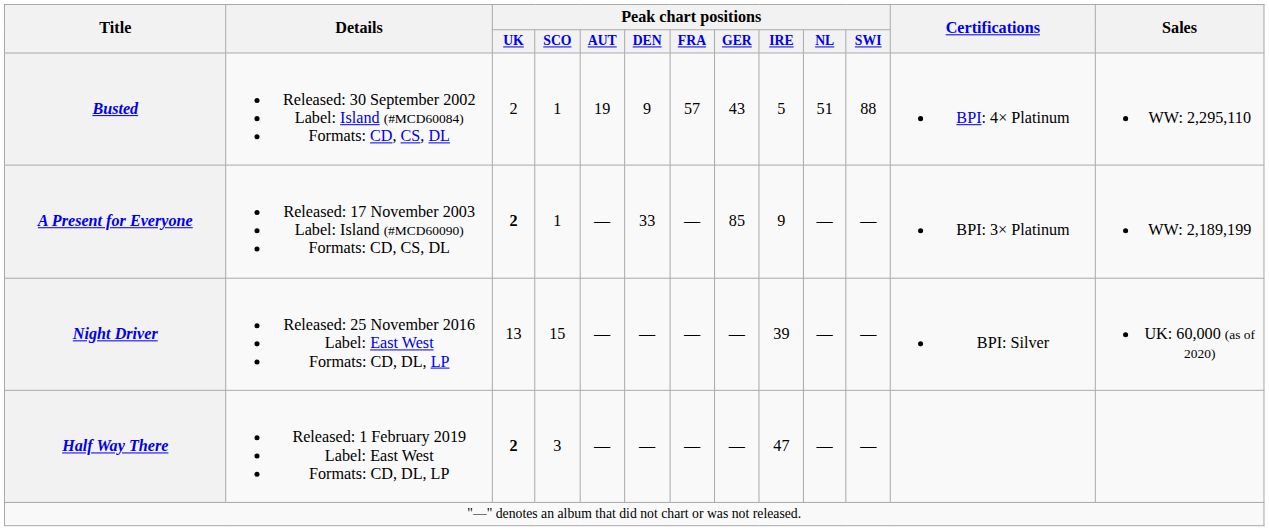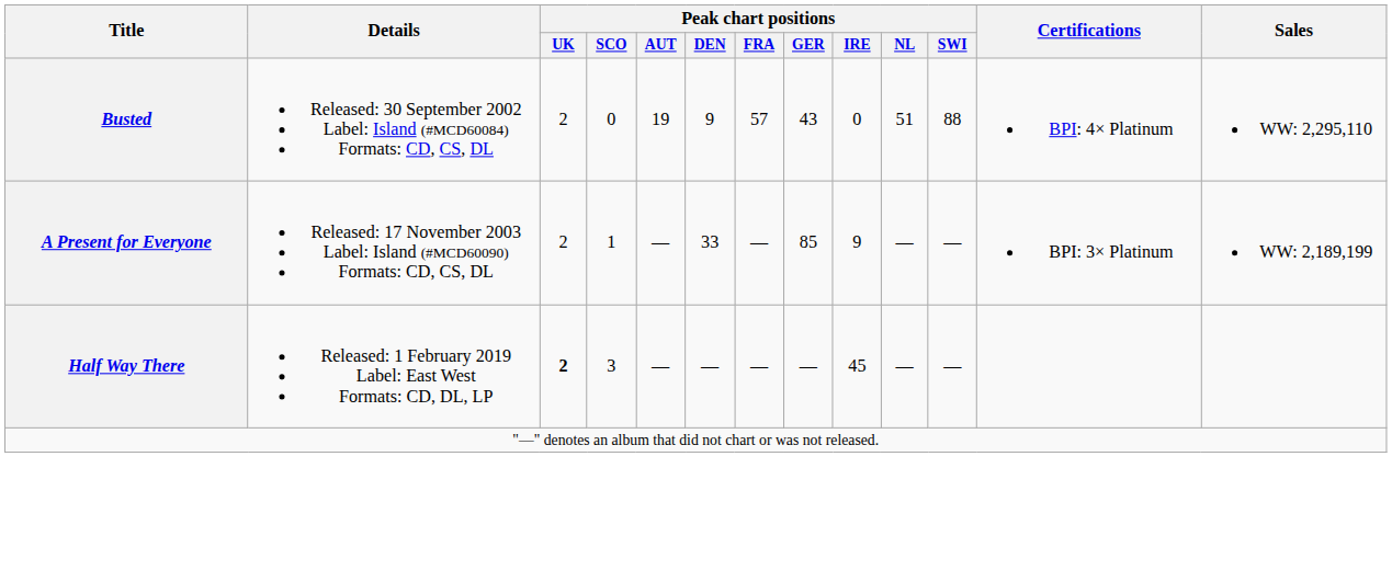 <table class="wikitable plainrowheaders" style="text-align:center;">
 <tr>
 <th scope="col" rowspan="2" style="width:16em;">Title</th>
 <th scope="col" rowspan="2" style="width:18.5em;">Details</th>
 <th scope="col" colspan="9">Peak chart positions</th>
 <th scope="col" rowspan="2" style="width:14em;"><a href='#'>Certifications</a></th>
 <th scope="col" rowspan="2" style="width:11em;">Sales</th>
 </tr>
 <tr>
 <th scope="col" style="width:3em;font-size:85%;"><a href='#'>UK</a><br></th>
 <th scope="col" style="width:3em;font-size:85%;"><a href='#'>SCO</a><br></th>
 <th scope="col" style="width:3em;font-size:85%;"><a href='#'>AUT</a><br></th>
 <th scope="col" style="width:3em;font-size:85%;"><a href='#'>DEN</a><br></th>
 <th scope="col" style="width:3em;font-size:85%;"><a href='#'>FRA</a><br></th>
 <th scope="col" style="width:3em;font-size:85%;"><a href='#'>GER</a><br></th>
 <th scope="col" style="width:3em;font-size:85%;"><a href='#'>IRE</a><br></th>
 <th scope="col" style="width:3em;font-size:85%;"><a href='#'>NL</a><br></th>
 <th scope="col" style="width:3em;font-size:85%;"><a href='#'>SWI</a><br></th>
 </tr>
 <tr>
 <th scope="row"><em><a href='#'>Busted</a></em></th>
 <td><br><ul><li>Released: 30 September 2002</li><li>Label: <a href='#'>Island</a> <small>(#MCD60084)</small></li><li>Formats: <a href='#'>CD</a>, <a href='#'>CS</a>, <a href='#'>DL</a></li></ul></td>
 <td>2</td>
-<td>1</td>
+<td>0</td>
 <td>19</td>
 <td>9</td>
 <td>57</td>
 <td>43</td>
-<td>5</td>
+<td>0</td>
 <td>51</td>
 <td>88</td>
 <td><br><ul><li><a href='#'>BPI</a>: 4× Platinum</li></ul></td>
 <td><br><ul><li>WW: 2,295,110</li></ul></td>
 </tr>
 <tr>
 <th scope="row"><em><a href='#'>A Present for Everyone</a></em></th>
 <td><br><ul><li>Released: 17 November 2003</li><li>Label: Island <small>(#MCD60090)</small></li><li>Formats: CD, CS, DL</li></ul></td>
-<td><strong>2</strong></td>
+<td>2</td>
 <td>1</td>
 <td>—</td>
 <td>33</td>
 <td>—</td>
 <td>85</td>
 <td>9</td>
 <td>—</td>
 <td>—</td>
 <td><br><ul><li>BPI: 3× Platinum</li></ul></td>
 <td><br><ul><li>WW: 2,189,199</li></ul></td>
 </tr>
 <tr>
-<th scope="row"><em><a href='#'>Night Driver</a></em></th>
-<td><br><ul><li>Released: 25 November 2016</li><li>Label: <a href='#'>East West</a></li><li>Formats: CD, DL, <a href='#'>LP</a></li></ul></td>
-<td>13</td>
-<td>15</td>
-<td>—</td>
-<td>—</td>
-<td>—</td>
-<td>—</td>
-<td>39</td>
-<td>—</td>
-<td>—</td>
-<td><br><ul><li>BPI: Silver</li></ul></td>
-<td><br><ul><li>UK: 60,000 <small>(as of 2020)</small></li></ul></td>
-</tr>
-<tr>
 <th scope="row"><em><a href='#'>Half Way There</a></em></th>
 <td><br><ul><li>Released: 1 February 2019</li><li>Label: East West</li><li>Formats: CD, DL, LP</li></ul></td>
 <td><strong>2</strong></td>
 <td>3</td>
 <td>—</td>
 <td>—</td>
 <td>—</td>
 <td>—</td>
-<td>47</td>
+<td>45</td>
 <td>—</td>
 <td>—</td>
 <td></td>
 <td></td>
 </tr>
 <tr>
 <td style="font-size:85%;" colspan="13">"—" denotes an album that did not chart or was not released.</td>
 </tr>
 </table>
